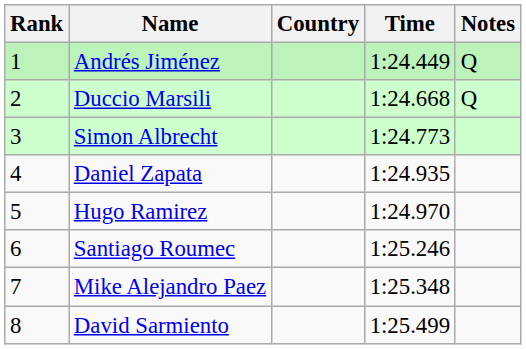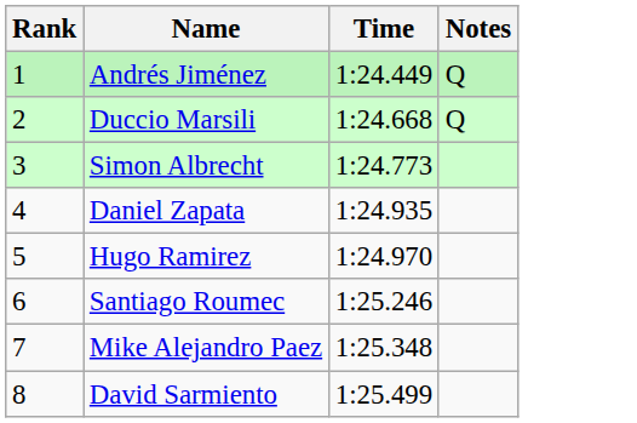 <table class="wikitable" style="font-size:95%" style="text-align:center; width:35em;">
 <tr>
 <th>Rank</th>
 <th>Name</th>
-<th>Country</th>
 <th>Time</th>
 <th>Notes</th>
 </tr>
 <tr bgcolor=bbf3bb>
 <td>1</td>
 <td align=left><a href='#'>Andrés Jiménez</a></td>
-<td align=left></td>
 <td>1:24.449</td>
 <td>Q</td>
 </tr>
 <tr bgcolor=ccffcc>
 <td>2</td>
 <td align=left><a href='#'>Duccio Marsili</a></td>
-<td align=left></td>
 <td>1:24.668</td>
 <td>Q</td>
 </tr>
 <tr bgcolor=ccffcc>
 <td>3</td>
 <td align=left><a href='#'>Simon Albrecht</a></td>
-<td align=left></td>
 <td>1:24.773</td>
 <td></td>
 </tr>
 <tr>
 <td>4</td>
 <td align=left><a href='#'>Daniel Zapata</a></td>
-<td align=left></td>
 <td>1:24.935</td>
 <td></td>
 </tr>
 <tr>
 <td>5</td>
 <td align=left><a href='#'>Hugo Ramirez</a></td>
-<td align=left></td>
 <td>1:24.970</td>
 <td></td>
 </tr>
 <tr>
 <td>6</td>
 <td align=left><a href='#'>Santiago Roumec</a></td>
-<td align=left></td>
 <td>1:25.246</td>
 <td></td>
 </tr>
 <tr>
 <td>7</td>
 <td align=left><a href='#'>Mike Alejandro Paez</a></td>
-<td align=left></td>
 <td>1:25.348</td>
 <td></td>
 </tr>
 <tr>
 <td>8</td>
 <td align=left><a href='#'>David Sarmiento</a></td>
-<td align=left></td>
 <td>1:25.499</td>
 <td></td>
 </tr>
 </table>
